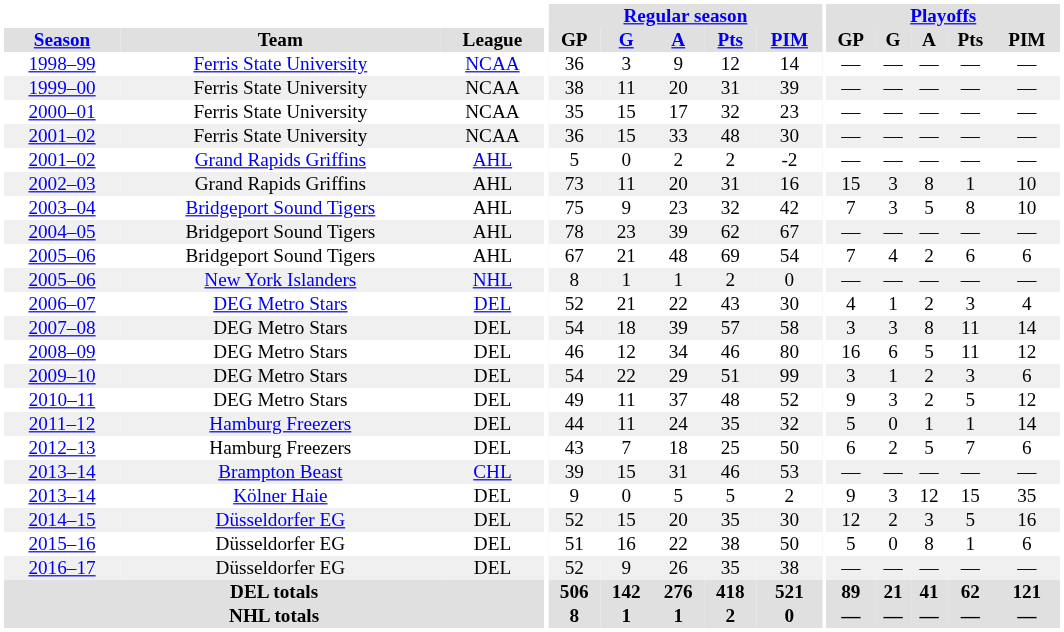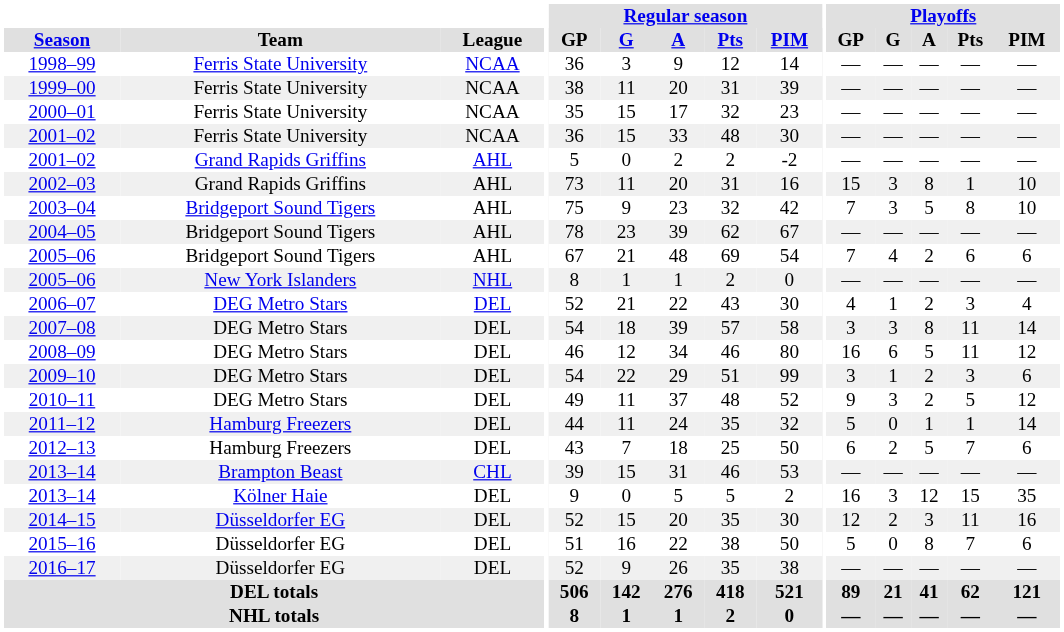 <table border="0" cellpadding="1" cellspacing="0" style="text-align:center; width:55em">
 <tr bgcolor="#e0e0e0">
 <th colspan="3" bgcolor="#ffffff"></th>
 <th rowspan="99" bgcolor="#ffffff"></th>
 <th colspan="5"><a href='#'>Regular season</a></th>
 <th rowspan="99" bgcolor="#ffffff"></th>
 <th colspan="5"><a href='#'>Playoffs</a></th>
 </tr>
 <tr bgcolor="#e0e0e0">
 <th><a href='#'>Season</a></th>
 <th>Team</th>
 <th>League</th>
 <th>GP</th>
 <th><a href='#'>G</a></th>
 <th><a href='#'>A</a></th>
 <th><a href='#'>Pts</a></th>
 <th><a href='#'>PIM</a></th>
 <th>GP</th>
 <th>G</th>
 <th>A</th>
 <th>Pts</th>
 <th>PIM</th>
 </tr>
 <tr align="center">
 <td><a href='#'>1998–99</a></td>
 <td><a href='#'>Ferris State University</a></td>
 <td><a href='#'>NCAA</a></td>
 <td>36</td>
 <td>3</td>
 <td>9</td>
 <td>12</td>
 <td>14</td>
 <td>—</td>
 <td>—</td>
 <td>—</td>
 <td>—</td>
 <td>—</td>
 </tr>
 <tr align="center" bgcolor="#f0f0f0">
 <td><a href='#'>1999–00</a></td>
 <td>Ferris State University</td>
 <td>NCAA</td>
 <td>38</td>
 <td>11</td>
 <td>20</td>
 <td>31</td>
 <td>39</td>
 <td>—</td>
 <td>—</td>
 <td>—</td>
 <td>—</td>
 <td>—</td>
 </tr>
 <tr align="center">
 <td><a href='#'>2000–01</a></td>
 <td>Ferris State University</td>
 <td>NCAA</td>
 <td>35</td>
 <td>15</td>
 <td>17</td>
 <td>32</td>
 <td>23</td>
 <td>—</td>
 <td>—</td>
 <td>—</td>
 <td>—</td>
 <td>—</td>
 </tr>
 <tr align="center" bgcolor="#f0f0f0">
 <td><a href='#'>2001–02</a></td>
 <td>Ferris State University</td>
 <td>NCAA</td>
 <td>36</td>
 <td>15</td>
 <td>33</td>
 <td>48</td>
 <td>30</td>
 <td>—</td>
 <td>—</td>
 <td>—</td>
 <td>—</td>
 <td>—</td>
 </tr>
 <tr align="center">
 <td><a href='#'>2001–02</a></td>
 <td><a href='#'>Grand Rapids Griffins</a></td>
 <td><a href='#'>AHL</a></td>
 <td>5</td>
 <td>0</td>
 <td>2</td>
 <td>2</td>
 <td>-2</td>
 <td>—</td>
 <td>—</td>
 <td>—</td>
 <td>—</td>
 <td>—</td>
 </tr>
 <tr align="center"  bgcolor="#f0f0f0">
 <td><a href='#'>2002–03</a></td>
 <td>Grand Rapids Griffins</td>
 <td>AHL</td>
 <td>73</td>
 <td>11</td>
 <td>20</td>
 <td>31</td>
 <td>16</td>
 <td>15</td>
 <td>3</td>
 <td>8</td>
 <td>1</td>
 <td>10</td>
 </tr>
 <tr align="center">
 <td><a href='#'>2003–04</a></td>
 <td><a href='#'>Bridgeport Sound Tigers</a></td>
 <td>AHL</td>
 <td>75</td>
 <td>9</td>
 <td>23</td>
 <td>32</td>
 <td>42</td>
 <td>7</td>
 <td>3</td>
 <td>5</td>
 <td>8</td>
 <td>10</td>
 </tr>
 <tr align="center" bgcolor="#f0f0f0">
 <td><a href='#'>2004–05</a></td>
 <td>Bridgeport Sound Tigers</td>
 <td>AHL</td>
 <td>78</td>
 <td>23</td>
 <td>39</td>
 <td>62</td>
 <td>67</td>
 <td>—</td>
 <td>—</td>
 <td>—</td>
 <td>—</td>
 <td>—</td>
 </tr>
 <tr align="center">
 <td><a href='#'>2005–06</a></td>
 <td>Bridgeport Sound Tigers</td>
 <td>AHL</td>
 <td>67</td>
 <td>21</td>
 <td>48</td>
 <td>69</td>
 <td>54</td>
 <td>7</td>
 <td>4</td>
 <td>2</td>
 <td>6</td>
 <td>6</td>
 </tr>
 <tr align="center" bgcolor="#f0f0f0">
 <td><a href='#'>2005–06</a></td>
 <td><a href='#'>New York Islanders</a></td>
 <td><a href='#'>NHL</a></td>
 <td>8</td>
 <td>1</td>
 <td>1</td>
 <td>2</td>
 <td>0</td>
 <td>—</td>
 <td>—</td>
 <td>—</td>
 <td>—</td>
 <td>—</td>
 </tr>
 <tr align="center">
 <td><a href='#'>2006–07</a></td>
 <td><a href='#'>DEG Metro Stars</a></td>
 <td><a href='#'>DEL</a></td>
 <td>52</td>
 <td>21</td>
 <td>22</td>
 <td>43</td>
 <td>30</td>
 <td>4</td>
 <td>1</td>
 <td>2</td>
 <td>3</td>
 <td>4</td>
 </tr>
 <tr align="center" bgcolor="#f0f0f0">
 <td><a href='#'>2007–08</a></td>
 <td>DEG Metro Stars</td>
 <td>DEL</td>
 <td>54</td>
 <td>18</td>
 <td>39</td>
 <td>57</td>
 <td>58</td>
 <td>3</td>
 <td>3</td>
 <td>8</td>
 <td>11</td>
 <td>14</td>
 </tr>
 <tr align="center">
 <td><a href='#'>2008–09</a></td>
 <td>DEG Metro Stars</td>
 <td>DEL</td>
 <td>46</td>
 <td>12</td>
 <td>34</td>
 <td>46</td>
 <td>80</td>
 <td>16</td>
 <td>6</td>
 <td>5</td>
 <td>11</td>
 <td>12</td>
 </tr>
 <tr align="center" bgcolor="#f0f0f0">
 <td><a href='#'>2009–10</a></td>
 <td>DEG Metro Stars</td>
 <td>DEL</td>
 <td>54</td>
 <td>22</td>
 <td>29</td>
 <td>51</td>
 <td>99</td>
 <td>3</td>
 <td>1</td>
 <td>2</td>
 <td>3</td>
 <td>6</td>
 </tr>
 <tr align="center">
 <td><a href='#'>2010–11</a></td>
 <td>DEG Metro Stars</td>
 <td>DEL</td>
 <td>49</td>
 <td>11</td>
 <td>37</td>
 <td>48</td>
 <td>52</td>
 <td>9</td>
 <td>3</td>
 <td>2</td>
 <td>5</td>
 <td>12</td>
 </tr>
 <tr align="center" bgcolor="#f0f0f0">
 <td><a href='#'>2011–12</a></td>
 <td><a href='#'>Hamburg Freezers</a></td>
 <td>DEL</td>
 <td>44</td>
 <td>11</td>
 <td>24</td>
 <td>35</td>
 <td>32</td>
 <td>5</td>
 <td>0</td>
 <td>1</td>
 <td>1</td>
 <td>14</td>
 </tr>
 <tr align="center">
 <td><a href='#'>2012–13</a></td>
 <td>Hamburg Freezers</td>
 <td>DEL</td>
 <td>43</td>
 <td>7</td>
 <td>18</td>
 <td>25</td>
 <td>50</td>
 <td>6</td>
 <td>2</td>
 <td>5</td>
 <td>7</td>
 <td>6</td>
 </tr>
 <tr align="center" bgcolor="#f0f0f0">
 <td><a href='#'>2013–14</a></td>
 <td><a href='#'>Brampton Beast</a></td>
 <td><a href='#'>CHL</a></td>
 <td>39</td>
 <td>15</td>
 <td>31</td>
 <td>46</td>
 <td>53</td>
 <td>—</td>
 <td>—</td>
 <td>—</td>
 <td>—</td>
 <td>—</td>
 </tr>
 <tr align="center">
 <td><a href='#'>2013–14</a></td>
 <td><a href='#'>Kölner Haie</a></td>
 <td>DEL</td>
 <td>9</td>
 <td>0</td>
 <td>5</td>
 <td>5</td>
 <td>2</td>
-<td>9</td>
+<td>16</td>
 <td>3</td>
 <td>12</td>
 <td>15</td>
 <td>35</td>
 </tr>
 <tr align="center" bgcolor="#f0f0f0">
 <td><a href='#'>2014–15</a></td>
 <td><a href='#'>Düsseldorfer EG</a></td>
 <td>DEL</td>
 <td>52</td>
 <td>15</td>
 <td>20</td>
 <td>35</td>
 <td>30</td>
 <td>12</td>
 <td>2</td>
 <td>3</td>
-<td>5</td>
+<td>11</td>
 <td>16</td>
 </tr>
 <tr align="center">
 <td><a href='#'>2015–16</a></td>
 <td>Düsseldorfer EG</td>
 <td>DEL</td>
 <td>51</td>
 <td>16</td>
 <td>22</td>
 <td>38</td>
 <td>50</td>
 <td>5</td>
 <td>0</td>
 <td>8</td>
-<td>1</td>
+<td>7</td>
 <td>6</td>
 </tr>
 <tr align="center" bgcolor="#f0f0f0">
 <td><a href='#'>2016–17</a></td>
 <td>Düsseldorfer EG</td>
 <td>DEL</td>
 <td>52</td>
 <td>9</td>
 <td>26</td>
 <td>35</td>
 <td>38</td>
 <td>—</td>
 <td>—</td>
 <td>—</td>
 <td>—</td>
 <td>—</td>
 </tr>
 <tr bgcolor="#e0e0e0">
 <th colspan="3">DEL totals</th>
 <th>506</th>
 <th>142</th>
 <th>276</th>
 <th>418</th>
 <th>521</th>
 <th>89</th>
 <th>21</th>
 <th>41</th>
 <th>62</th>
 <th>121</th>
 </tr>
 <tr bgcolor="#e0e0e0">
 <th colspan="3">NHL totals</th>
 <th>8</th>
 <th>1</th>
 <th>1</th>
 <th>2</th>
 <th>0</th>
 <th>—</th>
 <th>—</th>
 <th>—</th>
 <th>—</th>
 <th>—</th>
 </tr>
 </table>
